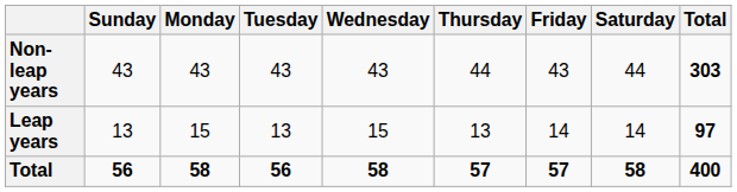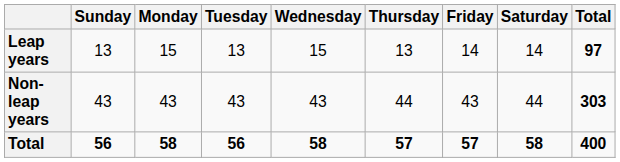 <table class="wikitable" style="margin:1em auto;text-align:center">
 <tr>
 <th></th>
 <th scope="col">Sunday</th>
 <th scope="col">Monday</th>
 <th scope="col">Tuesday</th>
 <th scope="col">Wednesday</th>
 <th scope="col">Thursday</th>
 <th scope="col">Friday</th>
 <th scope="col">Saturday</th>
 <th !scope="col">Total</th>
 </tr>
 <tr>
+<th scope="row" style="text-align:left">Leap years</th>
+<td>13</td>
+<td>15</td>
+<td>13</td>
+<td>15</td>
+<td>13</td>
+<td>14</td>
+<td>14</td>
+<td><strong>97</strong></td>
+</tr>
+<tr>
 <th scope="row" style="text-align:left">Non-leap years</th>
 <td>43</td>
 <td>43</td>
 <td>43</td>
 <td>43</td>
 <td>44</td>
 <td>43</td>
 <td>44</td>
 <td><strong>303</strong></td>
-</tr>
-<tr>
-<th scope="row" style="text-align:left">Leap years</th>
-<td>13</td>
-<td>15</td>
-<td>13</td>
-<td>15</td>
-<td>13</td>
-<td>14</td>
-<td>14</td>
-<td><strong>97</strong></td>
 </tr>
 <tr style="font-weight:bold">
 <th scope="row" style="text-align:left">Total</th>
 <td>56</td>
 <td>58</td>
 <td>56</td>
 <td>58</td>
 <td>57</td>
 <td>57</td>
 <td>58</td>
 <td><strong>400</strong></td>
 </tr>
 </table>
